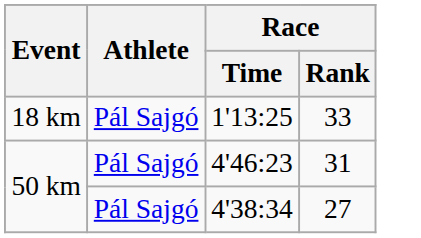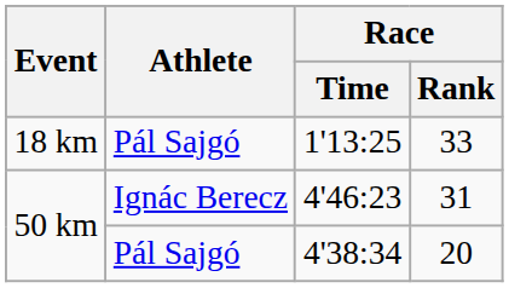 <table class="wikitable" border="1" style="font-size:90%">
 <tr>
 <th rowspan=2>Event</th>
 <th rowspan=2>Athlete</th>
 <th colspan=2>Race</th>
 </tr>
 <tr>
 <th>Time</th>
 <th>Rank</th>
 </tr>
 <tr>
 <td>18 km</td>
 <td><a href='#'>Pál Sajgó</a></td>
 <td align=center>1'13:25</td>
 <td align=center>33</td>
 </tr>
 <tr>
 <td rowspan=2>50 km</td>
-<td><a href='#'>Pál Sajgó</a></td>
+<td><a href='#'>Ignác Berecz</a></td>
 <td align=center>4'46:23</td>
 <td align=center>31</td>
 </tr>
 <tr>
 <td><a href='#'>Pál Sajgó</a></td>
 <td align=center>4'38:34</td>
-<td align=center>27</td>
+<td align=center>20</td>
 </tr>
 </table>
